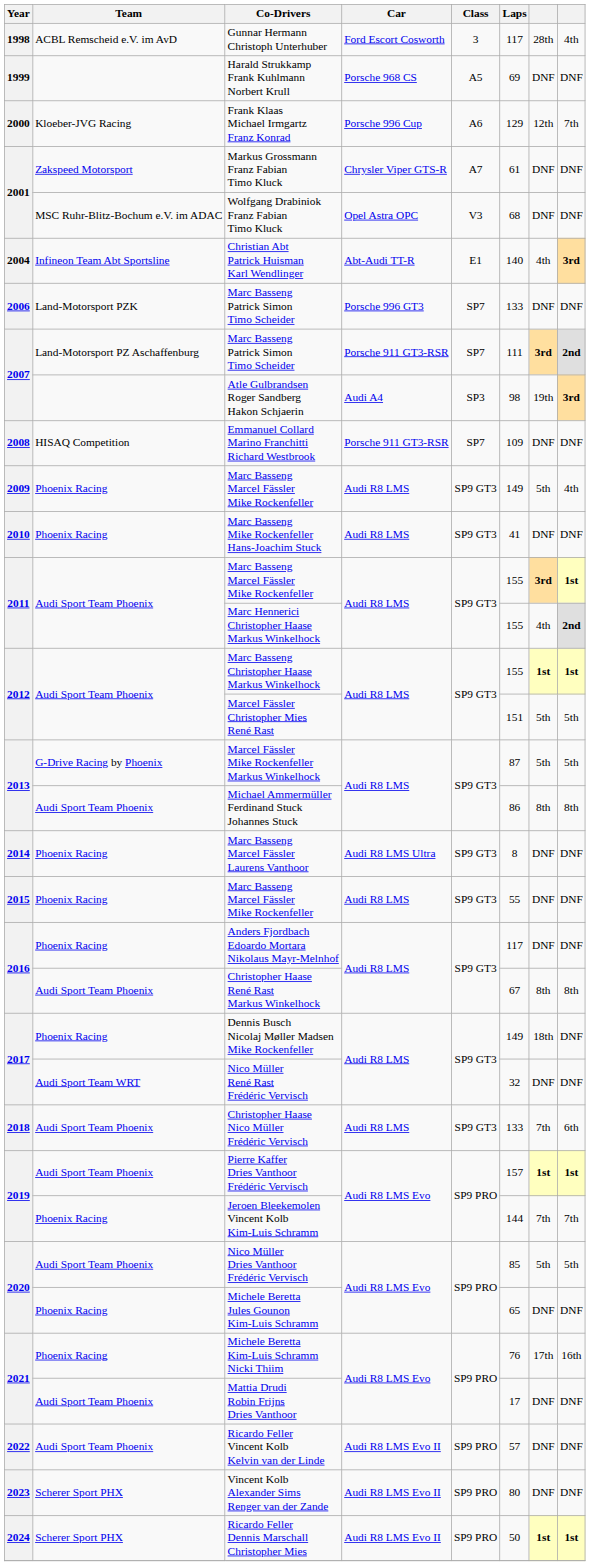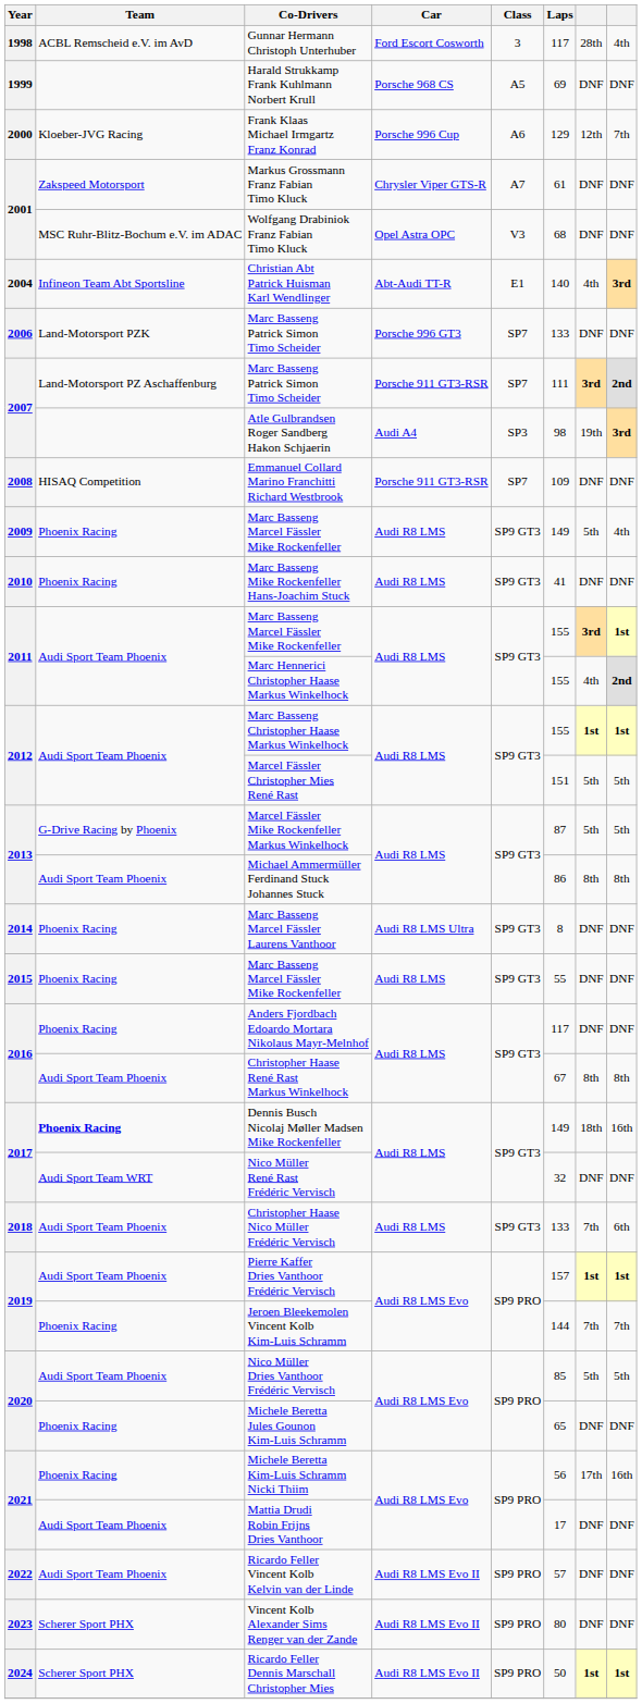 <table class="wikitable" style="text-align:center; font-size:90%">
 <tr>
 <th>Year</th>
 <th>Team</th>
 <th>Co-Drivers</th>
 <th>Car</th>
 <th>Class</th>
 <th>Laps</th>
 <th></th>
 <th></th>
 </tr>
 <tr>
 <th>1998</th>
 <td align="left"> ACBL Remscheid e.V. im AvD</td>
 <td align="left"> Gunnar Hermann<br> Christoph Unterhuber</td>
 <td align="left"><a href='#'>Ford Escort Cosworth</a></td>
 <td>3</td>
 <td>117</td>
 <td>28th</td>
 <td>4th</td>
 </tr>
 <tr>
 <th>1999</th>
 <td></td>
 <td align="left"> Harald Strukkamp<br> Frank Kuhlmann<br>  Norbert Krull<br></td>
 <td align="left"><a href='#'>Porsche 968 CS</a></td>
 <td>A5</td>
 <td>69</td>
 <td>DNF</td>
 <td>DNF</td>
 </tr>
 <tr>
 <th>2000</th>
 <td align="left"> Kloeber-JVG Racing</td>
 <td align="left"> Frank Klaas<br> Michael Irmgartz<br>  <a href='#'>Franz Konrad</a><br></td>
 <td align="left"><a href='#'>Porsche 996 Cup</a></td>
 <td>A6</td>
 <td>129</td>
 <td>12th</td>
 <td>7th</td>
 </tr>
 <tr>
 <th rowspan=2>2001</th>
 <td align="left"> <a href='#'>Zakspeed Motorsport</a></td>
 <td align="left"> Markus Grossmann<br> Franz Fabian<br>  Timo Kluck<br></td>
 <td align="left"><a href='#'>Chrysler Viper GTS-R</a></td>
 <td>A7</td>
 <td>61</td>
 <td>DNF</td>
 <td>DNF</td>
 </tr>
 <tr>
 <td align="left"> MSC Ruhr-Blitz-Bochum e.V. im ADAC</td>
 <td align="left"> Wolfgang Drabiniok<br> Franz Fabian<br>  Timo Kluck<br></td>
 <td align="left"><a href='#'>Opel Astra OPC</a></td>
 <td>V3</td>
 <td>68</td>
 <td>DNF</td>
 <td>DNF</td>
 </tr>
 <tr>
 <th>2004</th>
 <td align="left"> <a href='#'>Infineon Team Abt Sportsline</a></td>
 <td align="left"> <a href='#'>Christian Abt</a><br> <a href='#'>Patrick Huisman</a><br>  <a href='#'>Karl Wendlinger</a><br></td>
 <td align="left"><a href='#'>Abt-Audi TT-R</a></td>
 <td>E1</td>
 <td>140</td>
 <td>4th</td>
 <td style="background:#FFDF9F;"><strong>3rd</strong></td>
 </tr>
 <tr>
 <th><a href='#'>2006</a></th>
 <td align="left"> Land-Motorsport PZK</td>
 <td align="left"> <a href='#'>Marc Basseng</a><br> Patrick Simon<br>  <a href='#'>Timo Scheider</a><br></td>
 <td align="left"><a href='#'>Porsche 996 GT3</a></td>
 <td>SP7</td>
 <td>133</td>
 <td>DNF</td>
 <td>DNF</td>
 </tr>
 <tr>
 <th rowspan=2><a href='#'>2007</a></th>
 <td align="left"> Land-Motorsport PZ Aschaffenburg</td>
 <td align="left"> <a href='#'>Marc Basseng</a><br> Patrick Simon<br>  <a href='#'>Timo Scheider</a><br></td>
 <td align="left"><a href='#'>Porsche 911 GT3-RSR</a></td>
 <td>SP7</td>
 <td>111</td>
 <td style="background:#FFDF9F;"><strong>3rd</strong></td>
 <td style="background:#dfdfdf;"><strong>2nd</strong></td>
 </tr>
 <tr>
 <td></td>
 <td align="left"> <a href='#'>Atle Gulbrandsen</a><br> Roger Sandberg<br>  Hakon Schjaerin<br></td>
 <td align="left"><a href='#'>Audi A4</a></td>
 <td>SP3</td>
 <td>98</td>
 <td>19th</td>
 <td style="background:#FFDF9F;"><strong>3rd</strong></td>
 </tr>
 <tr>
 <th><a href='#'>2008</a></th>
 <td align="left"> HISAQ Competition</td>
 <td align="left"> <a href='#'>Emmanuel Collard</a><br> <a href='#'>Marino Franchitti</a><br>  <a href='#'>Richard Westbrook</a><br></td>
 <td align="left"><a href='#'>Porsche 911 GT3-RSR</a></td>
 <td>SP7</td>
 <td>109</td>
 <td>DNF</td>
 <td>DNF</td>
 </tr>
 <tr>
 <th><a href='#'>2009</a></th>
 <td align="left"> <a href='#'>Phoenix Racing</a></td>
 <td align="left"> <a href='#'>Marc Basseng</a><br> <a href='#'>Marcel Fässler</a><br>  <a href='#'>Mike Rockenfeller</a><br></td>
 <td align="left"><a href='#'>Audi R8 LMS</a></td>
 <td>SP9 GT3</td>
 <td>149</td>
 <td>5th</td>
 <td>4th</td>
 </tr>
 <tr>
 <th><a href='#'>2010</a></th>
 <td align="left"> <a href='#'>Phoenix Racing</a></td>
 <td align="left"> <a href='#'>Marc Basseng</a><br>  <a href='#'>Mike Rockenfeller</a><br>  <a href='#'>Hans-Joachim Stuck</a><br></td>
 <td align="left"><a href='#'>Audi R8 LMS</a></td>
 <td>SP9 GT3</td>
 <td>41</td>
 <td>DNF</td>
 <td>DNF</td>
 </tr>
 <tr>
 <th rowspan=2><a href='#'>2011</a></th>
 <td rowspan=2 align="left"> <a href='#'>Audi Sport Team Phoenix</a></td>
 <td align="left"> <a href='#'>Marc Basseng</a><br> <a href='#'>Marcel Fässler</a><br>  <a href='#'>Mike Rockenfeller</a><br></td>
 <td rowspan=2 align="left"><a href='#'>Audi R8 LMS</a></td>
 <td rowspan=2>SP9 GT3</td>
 <td>155</td>
 <td style="background:#FFDF9F;"><strong>3rd</strong></td>
 <td style="background:#ffffbf;"><strong>1st</strong></td>
 </tr>
 <tr>
 <td align="left"> <a href='#'>Marc Hennerici</a><br>  <a href='#'>Christopher Haase</a><br>  <a href='#'>Markus Winkelhock</a><br></td>
 <td>155</td>
 <td>4th</td>
 <td style="background:#dfdfdf;"><strong>2nd</strong></td>
 </tr>
 <tr>
 <th rowspan=2><a href='#'>2012</a></th>
 <td rowspan=2 align="left"> <a href='#'>Audi Sport Team Phoenix</a></td>
 <td align="left"> <a href='#'>Marc Basseng</a><br>  <a href='#'>Christopher Haase</a><br>  <a href='#'>Markus Winkelhock</a><br></td>
 <td rowspan=2 align="left"><a href='#'>Audi R8 LMS</a></td>
 <td rowspan=2>SP9 GT3</td>
 <td>155</td>
 <td style="background:#ffffbf;"><strong>1st</strong></td>
 <td style="background:#ffffbf;"><strong>1st</strong></td>
 </tr>
 <tr>
 <td align="left"> <a href='#'>Marcel Fässler</a><br>  <a href='#'>Christopher Mies</a><br>  <a href='#'>René Rast</a><br></td>
 <td>151</td>
 <td>5th</td>
 <td>5th</td>
 </tr>
 <tr>
 <th rowspan=2><a href='#'>2013</a></th>
 <td align="left"> <a href='#'>G-Drive Racing</a> by <a href='#'>Phoenix</a></td>
 <td align="left"> <a href='#'>Marcel Fässler</a><br>  <a href='#'>Mike Rockenfeller</a><br>  <a href='#'>Markus Winkelhock</a><br></td>
 <td rowspan=2 align="left"><a href='#'>Audi R8 LMS</a></td>
 <td rowspan=2>SP9 GT3</td>
 <td>87</td>
 <td>5th</td>
 <td>5th</td>
 </tr>
 <tr>
 <td align="left"> <a href='#'>Audi Sport Team Phoenix</a></td>
 <td align="left"> <a href='#'>Michael Ammermüller</a><br>  Ferdinand Stuck<br>  Johannes Stuck<br></td>
 <td>86</td>
 <td>8th</td>
 <td>8th</td>
 </tr>
 <tr>
 <th><a href='#'>2014</a></th>
 <td align="left"> <a href='#'>Phoenix Racing</a></td>
 <td align="left"> <a href='#'>Marc Basseng</a><br>  <a href='#'>Marcel Fässler</a><br>  <a href='#'>Laurens Vanthoor</a><br></td>
 <td align="left"><a href='#'>Audi R8 LMS Ultra</a></td>
 <td>SP9 GT3</td>
 <td>8</td>
 <td>DNF</td>
 <td>DNF</td>
 </tr>
 <tr>
 <th><a href='#'>2015</a></th>
 <td align="left"> <a href='#'>Phoenix Racing</a></td>
 <td align="left"> <a href='#'>Marc Basseng</a><br> <a href='#'>Marcel Fässler</a><br>  <a href='#'>Mike Rockenfeller</a><br></td>
 <td align="left"><a href='#'>Audi R8 LMS</a></td>
 <td>SP9 GT3</td>
 <td>55</td>
 <td>DNF</td>
 <td>DNF</td>
 </tr>
 <tr>
 <th rowspan=2><a href='#'>2016</a></th>
 <td align="left"> <a href='#'>Phoenix Racing</a></td>
 <td align="left"> <a href='#'>Anders Fjordbach</a><br>  <a href='#'>Edoardo Mortara</a><br>  <a href='#'>Nikolaus Mayr-Melnhof</a><br></td>
 <td rowspan=2 align="left"><a href='#'>Audi R8 LMS</a></td>
 <td rowspan=2>SP9 GT3</td>
 <td>117</td>
 <td>DNF</td>
 <td>DNF</td>
 </tr>
 <tr>
 <td align="left"> <a href='#'>Audi Sport Team Phoenix</a></td>
 <td align="left"> <a href='#'>Christopher Haase</a><br>  <a href='#'>René Rast</a><br>  <a href='#'>Markus Winkelhock</a><br></td>
 <td>67</td>
 <td>8th</td>
 <td>8th</td>
 </tr>
 <tr>
 <th rowspan=2><a href='#'>2017</a></th>
-<td align="left"> <a href='#'>Phoenix Racing</a></td>
+<td align="left"><strong> <a href='#'>Phoenix Racing</a></strong></td>
 <td align="left"> Dennis Busch<br>  Nicolaj Møller Madsen<br>  <a href='#'>Mike Rockenfeller</a><br></td>
 <td rowspan=2 align="left"><a href='#'>Audi R8 LMS</a></td>
 <td rowspan=2>SP9 GT3</td>
 <td>149</td>
 <td>18th</td>
-<td>DNF</td>
+<td>16th</td>
 </tr>
 <tr>
 <td align="left"> <a href='#'>Audi Sport Team WRT</a></td>
 <td align="left"> <a href='#'>Nico Müller</a><br>  <a href='#'>René Rast</a><br>  <a href='#'>Frédéric Vervisch</a><br></td>
 <td>32</td>
 <td>DNF</td>
 <td>DNF</td>
 </tr>
 <tr>
 <th><a href='#'>2018</a></th>
 <td align="left"> <a href='#'>Audi Sport Team Phoenix</a></td>
 <td align="left"> <a href='#'>Christopher Haase</a><br>  <a href='#'>Nico Müller</a><br>  <a href='#'>Frédéric Vervisch</a><br></td>
 <td align="left"><a href='#'>Audi R8 LMS</a></td>
 <td>SP9 GT3</td>
 <td>133</td>
 <td>7th</td>
 <td>6th</td>
 </tr>
 <tr>
 <th rowspan=2><a href='#'>2019</a></th>
 <td align="left"> <a href='#'>Audi Sport Team Phoenix</a></td>
 <td align="left"> <a href='#'>Pierre Kaffer</a><br> <a href='#'>Dries Vanthoor</a><br> <a href='#'>Frédéric Vervisch</a></td>
 <td rowspan=2 align="left"><a href='#'>Audi R8 LMS Evo</a></td>
 <td rowspan=2 align="left">SP9 PRO</td>
 <td>157</td>
 <td style="background:#ffffbf;"><strong>1st</strong></td>
 <td style="background:#ffffbf;"><strong>1st</strong></td>
 </tr>
 <tr>
 <td align="left"> <a href='#'>Phoenix Racing</a></td>
 <td align="left"> <a href='#'>Jeroen Bleekemolen</a><br> Vincent Kolb<br> <a href='#'>Kim-Luis Schramm</a></td>
 <td>144</td>
 <td>7th</td>
 <td>7th</td>
 </tr>
 <tr>
 <th rowspan=2><a href='#'>2020</a></th>
 <td align="left"> <a href='#'>Audi Sport Team Phoenix</a></td>
 <td align="left"> <a href='#'>Nico Müller</a><br> <a href='#'>Dries Vanthoor</a><br> <a href='#'>Frédéric Vervisch</a></td>
 <td rowspan=2 align="left"><a href='#'>Audi R8 LMS Evo</a></td>
 <td rowspan=2 align="left">SP9 PRO</td>
 <td>85</td>
 <td>5th</td>
 <td>5th</td>
 </tr>
 <tr>
 <td align="left"> <a href='#'>Phoenix Racing</a></td>
 <td align="left"> <a href='#'>Michele Beretta</a><br> <a href='#'>Jules Gounon</a><br> <a href='#'>Kim-Luis Schramm</a></td>
 <td>65</td>
 <td>DNF</td>
 <td>DNF</td>
 </tr>
 <tr>
 <th rowspan=2><a href='#'>2021</a></th>
 <td align="left"> <a href='#'>Phoenix Racing</a></td>
 <td align="left"> <a href='#'>Michele Beretta</a><br> <a href='#'>Kim-Luis Schramm</a><br> <a href='#'>Nicki Thiim</a></td>
 <td rowspan=2 align="left"><a href='#'>Audi R8 LMS Evo</a></td>
 <td rowspan=2 align="left">SP9 PRO</td>
-<td>76</td>
+<td>56</td>
 <td>17th</td>
 <td>16th</td>
 </tr>
 <tr>
 <td align="left"> <a href='#'>Audi Sport Team Phoenix</a></td>
 <td align="left"> <a href='#'>Mattia Drudi</a><br> <a href='#'>Robin Frijns</a><br> <a href='#'>Dries Vanthoor</a></td>
 <td>17</td>
 <td>DNF</td>
 <td>DNF</td>
 </tr>
 <tr>
 <th><a href='#'>2022</a></th>
 <td align="left"> <a href='#'>Audi Sport Team Phoenix</a></td>
 <td align="left"> <a href='#'>Ricardo Feller</a><br> Vincent Kolb<br> <a href='#'>Kelvin van der Linde</a></td>
 <td align="left"><a href='#'>Audi R8 LMS Evo II</a></td>
 <td>SP9 PRO</td>
 <td>57</td>
 <td>DNF</td>
 <td>DNF</td>
 </tr>
 <tr>
 <th><a href='#'>2023</a></th>
 <td align="left"> <a href='#'>Scherer Sport PHX</a></td>
 <td align="left"> Vincent Kolb<br> <a href='#'>Alexander Sims</a><br> <a href='#'>Renger van der Zande</a></td>
 <td align="left"><a href='#'>Audi R8 LMS Evo II</a></td>
 <td>SP9 PRO</td>
 <td>80</td>
 <td>DNF</td>
 <td>DNF</td>
 </tr>
 <tr>
 <th><a href='#'>2024</a></th>
 <td align="left"> <a href='#'>Scherer Sport PHX</a></td>
 <td align="left"> <a href='#'>Ricardo Feller</a><br> <a href='#'>Dennis Marschall</a><br> <a href='#'>Christopher Mies</a></td>
 <td align="left"><a href='#'>Audi R8 LMS Evo II</a></td>
 <td>SP9 PRO</td>
 <td>50</td>
 <td style="background:#ffffbf;"><strong>1st</strong></td>
 <td style="background:#ffffbf;"><strong>1st</strong></td>
 </tr>
 <tr>
 </tr>
 </table>
